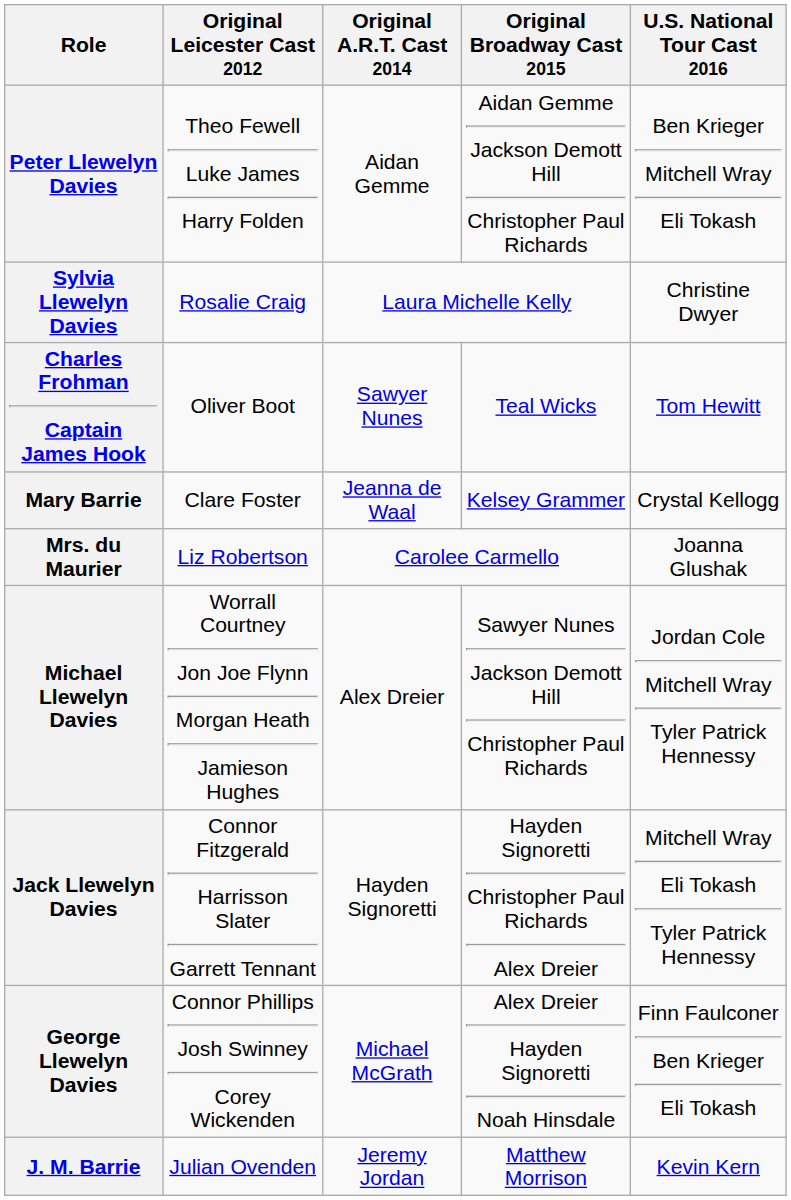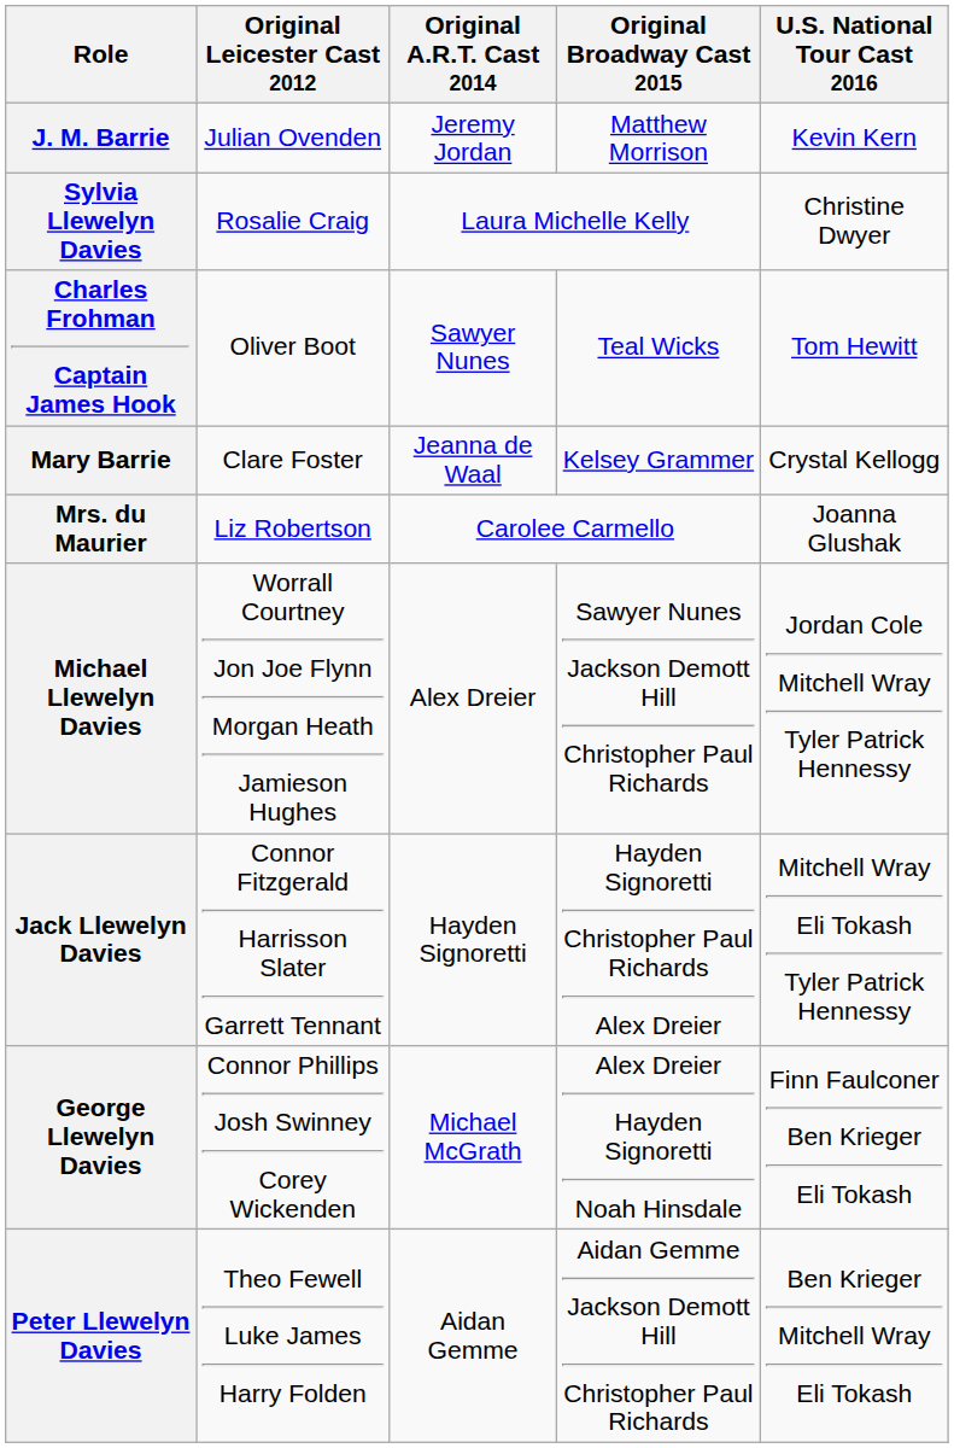 <table class="wikitable" width="95%">
 <tr>
 <th>Role</th>
 <th>Original Leicester Cast<br><small>2012</small></th>
 <th>Original A.R.T. Cast<br><small>2014</small></th>
 <th>Original Broadway Cast<br><small>2015</small></th>
 <th>U.S. National Tour Cast<br><small>2016</small></th>
 </tr>
 <tr>
-<th scope="row"><a href='#'>Peter Llewelyn Davies</a></th>
-<td align="center">Theo Fewell<hr>Luke James<hr>Harry Folden</td>
-<td align="center">Aidan Gemme</td>
-<td align="center">Aidan Gemme<hr>Jackson Demott Hill<hr>Christopher Paul Richards</td>
-<td align="center">Ben Krieger<hr>Mitchell Wray<hr>Eli Tokash</td>
+<th scope="row"><a href='#'>J. M. Barrie</a></th>
+<td align="center"><a href='#'>Julian Ovenden</a></td>
+<td align="center"><a href='#'>Jeremy Jordan</a></td>
+<td align="center"><a href='#'>Matthew Morrison</a></td>
+<td align="center"><a href='#'>Kevin Kern</a></td>
 </tr>
 <tr>
 <th scope="row"><a href='#'>Sylvia Llewelyn Davies</a></th>
 <td align="center"><a href='#'>Rosalie Craig</a></td>
 <td align="center" colspan="2"><a href='#'>Laura Michelle Kelly</a></td>
 <td align="center">Christine Dwyer</td>
 </tr>
 <tr>
 <th scope="row"><a href='#'>Charles Frohman</a><hr><a href='#'>Captain James Hook</a></th>
 <td align="center">Oliver Boot</td>
 <td align="center"><a href='#'>Sawyer Nunes</a></td>
 <td align="center"><a href='#'>Teal Wicks</a></td>
 <td align="center"><a href='#'>Tom Hewitt</a></td>
 </tr>
 <tr>
 <th scope="row">Mary Barrie</th>
 <td align="center">Clare Foster</td>
 <td align="center"><a href='#'>Jeanna de Waal</a></td>
 <td align="center"><a href='#'>Kelsey Grammer</a></td>
 <td align="center">Crystal Kellogg</td>
 </tr>
 <tr>
 <th scope="row">Mrs. du Maurier</th>
 <td align="center"><a href='#'>Liz Robertson</a></td>
 <td colspan="2" align="center"><a href='#'>Carolee Carmello</a></td>
 <td align="center">Joanna Glushak</td>
 </tr>
 <tr>
 <th scope="row">Michael Llewelyn Davies</th>
 <td align="center">Worrall Courtney<hr>Jon Joe Flynn<hr>Morgan Heath<hr>Jamieson Hughes</td>
 <td align="center">Alex Dreier</td>
 <td align="center">Sawyer Nunes<hr>Jackson Demott Hill<hr>Christopher Paul Richards</td>
 <td align="center">Jordan Cole<hr>Mitchell Wray<hr>Tyler Patrick Hennessy</td>
 </tr>
 <tr>
 <th scope="row">Jack Llewelyn Davies</th>
 <td align="center">Connor Fitzgerald<hr>Harrisson Slater<hr>Garrett Tennant</td>
 <td align="center">Hayden Signoretti</td>
 <td align="center">Hayden Signoretti<hr>Christopher Paul Richards<hr>Alex Dreier</td>
 <td align="center">Mitchell Wray<hr>Eli Tokash<hr>Tyler Patrick Hennessy</td>
 </tr>
 <tr>
 <th scope="row">George Llewelyn Davies</th>
 <td align="center">Connor Phillips<hr>Josh Swinney<hr>Corey Wickenden</td>
 <td align="center"><a href='#'>Michael McGrath</a></td>
 <td align="center">Alex Dreier<hr>Hayden Signoretti<hr>Noah Hinsdale</td>
 <td align="center">Finn Faulconer<hr>Ben Krieger<hr>Eli Tokash</td>
 </tr>
 <tr>
-<th scope="row"><a href='#'>J. M. Barrie</a></th>
-<td align="center"><a href='#'>Julian Ovenden</a></td>
-<td align="center"><a href='#'>Jeremy Jordan</a></td>
-<td align="center"><a href='#'>Matthew Morrison</a></td>
-<td align="center"><a href='#'>Kevin Kern</a></td>
+<th scope="row"><a href='#'>Peter Llewelyn Davies</a></th>
+<td align="center">Theo Fewell<hr>Luke James<hr>Harry Folden</td>
+<td align="center">Aidan Gemme</td>
+<td align="center">Aidan Gemme<hr>Jackson Demott Hill<hr>Christopher Paul Richards</td>
+<td align="center">Ben Krieger<hr>Mitchell Wray<hr>Eli Tokash</td>
 </tr>
 </table>
